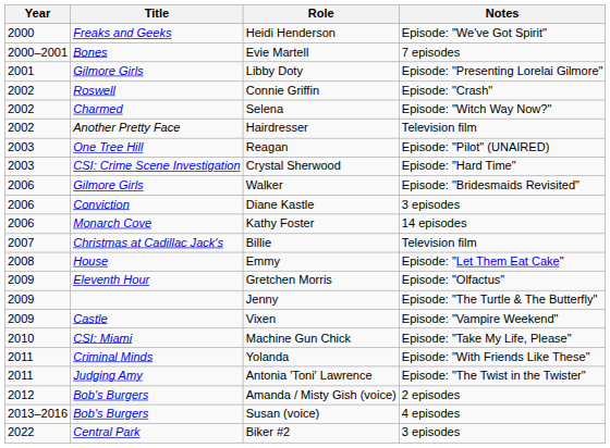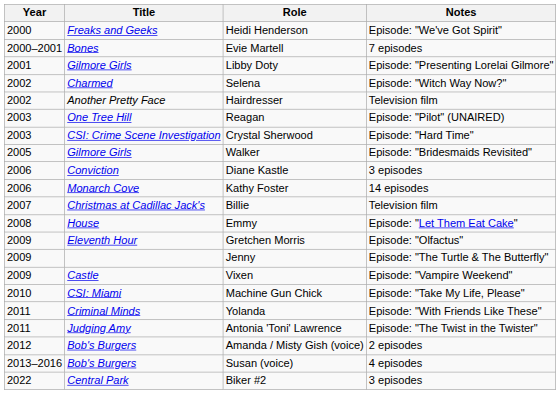 <table class="wikitable sortable">
 <tr>
 <th>Year</th>
 <th>Title</th>
 <th>Role</th>
 <th class="unsortable">Notes</th>
 </tr>
 <tr>
 <td>2000</td>
 <td><em><a href='#'>Freaks and Geeks</a></em></td>
 <td>Heidi Henderson</td>
 <td>Episode: "We've Got Spirit"</td>
 </tr>
 <tr>
 <td>2000–2001</td>
 <td><em><a href='#'>Bones</a></em></td>
 <td>Evie Martell</td>
 <td>7 episodes</td>
 </tr>
 <tr>
 <td>2001</td>
 <td><em><a href='#'>Gilmore Girls</a></em></td>
 <td>Libby Doty</td>
 <td>Episode: "Presenting Lorelai Gilmore"</td>
 </tr>
 <tr>
 <td>2002</td>
-<td><em><a href='#'>Roswell</a></em></td>
-<td>Connie Griffin</td>
-<td>Episode: "Crash"</td>
-</tr>
-<tr>
-<td>2002</td>
 <td><em><a href='#'>Charmed</a></em></td>
 <td>Selena</td>
 <td>Episode: "Witch Way Now?"</td>
 </tr>
 <tr>
 <td>2002</td>
 <td><em>Another Pretty Face</em></td>
 <td>Hairdresser</td>
 <td>Television film</td>
 </tr>
 <tr>
 <td>2003</td>
 <td><em><a href='#'>One Tree Hill</a></em></td>
 <td>Reagan</td>
 <td>Episode: "Pilot" (UNAIRED)</td>
 </tr>
 <tr>
 <td>2003</td>
 <td><em><a href='#'>CSI: Crime Scene Investigation</a></em></td>
 <td>Crystal Sherwood</td>
 <td>Episode: "Hard Time"</td>
 </tr>
 <tr>
-<td>2006</td>
+<td>2005</td>
 <td><em><a href='#'>Gilmore Girls</a></em></td>
 <td>Walker</td>
 <td>Episode: "Bridesmaids Revisited"</td>
 </tr>
 <tr>
 <td>2006</td>
 <td><em><a href='#'>Conviction</a></em></td>
 <td>Diane Kastle</td>
 <td>3 episodes</td>
 </tr>
 <tr>
 <td>2006</td>
 <td><em><a href='#'>Monarch Cove</a></em></td>
 <td>Kathy Foster</td>
 <td>14 episodes</td>
 </tr>
 <tr>
 <td>2007</td>
 <td><em><a href='#'>Christmas at Cadillac Jack's</a></em></td>
 <td>Billie</td>
 <td>Television film</td>
 </tr>
 <tr>
 <td>2008</td>
 <td><em><a href='#'>House</a></em></td>
 <td>Emmy</td>
 <td>Episode: "<a href='#'>Let Them Eat Cake</a>"</td>
 </tr>
 <tr>
 <td>2009</td>
 <td><em><a href='#'>Eleventh Hour</a></em></td>
 <td>Gretchen Morris</td>
 <td>Episode: "Olfactus"</td>
 </tr>
 <tr>
 <td>2009</td>
 <td><em></em></td>
 <td>Jenny</td>
 <td>Episode: "The Turtle & The Butterfly"</td>
 </tr>
 <tr>
 <td>2009</td>
 <td><em><a href='#'>Castle</a></em></td>
 <td>Vixen</td>
 <td>Episode: "Vampire Weekend"</td>
 </tr>
 <tr>
 <td>2010</td>
 <td><em><a href='#'>CSI: Miami</a></em></td>
 <td>Machine Gun Chick</td>
 <td>Episode: "Take My Life, Please"</td>
 </tr>
 <tr>
 <td>2011</td>
 <td><em><a href='#'>Criminal Minds</a></em></td>
 <td>Yolanda</td>
 <td>Episode: "With Friends Like These"</td>
 </tr>
 <tr>
 <td>2011</td>
 <td><em><a href='#'>Judging Amy</a></em></td>
 <td>Antonia 'Toni' Lawrence</td>
 <td>Episode: "The Twist in the Twister"</td>
 </tr>
 <tr>
 <td>2012</td>
 <td><em><a href='#'>Bob's Burgers</a></em></td>
 <td>Amanda / Misty Gish (voice)</td>
 <td>2 episodes</td>
 </tr>
 <tr>
 <td>2013–2016</td>
 <td><em><a href='#'>Bob's Burgers</a></em></td>
 <td>Susan (voice)</td>
 <td>4 episodes</td>
 </tr>
 <tr>
 <td>2022</td>
 <td><a href='#'><em>Central Park</em></a></td>
 <td>Biker #2</td>
 <td>3 episodes</td>
 </tr>
 </table>
